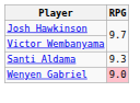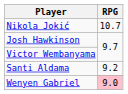 <table class="wikitable">
 <tr>
 <th>Player</th>
 <th>RPG</th>
+</tr>
+<tr>
+<td> <a href='#'>Nikola Jokić</a></td>
+<td align=center>10.7</td>
 </tr>
 <tr>
 <td> <a href='#'>Josh Hawkinson</a></td>
 <td align=center rowspan=2>9.7</td>
 </tr>
 <tr>
 <td> <a href='#'>Victor Wembanyama</a></td>
 </tr>
 <tr>
 <td> <a href='#'>Santi Aldama</a></td>
-<td align=center>9.3</td>
+<td align=center>9.2</td>
 </tr>
 <tr>
 <td> <a href='#'>Wenyen Gabriel</a></td>
 <td align=center style="background: pink;">9.0</td>
 </tr>
 </table>
